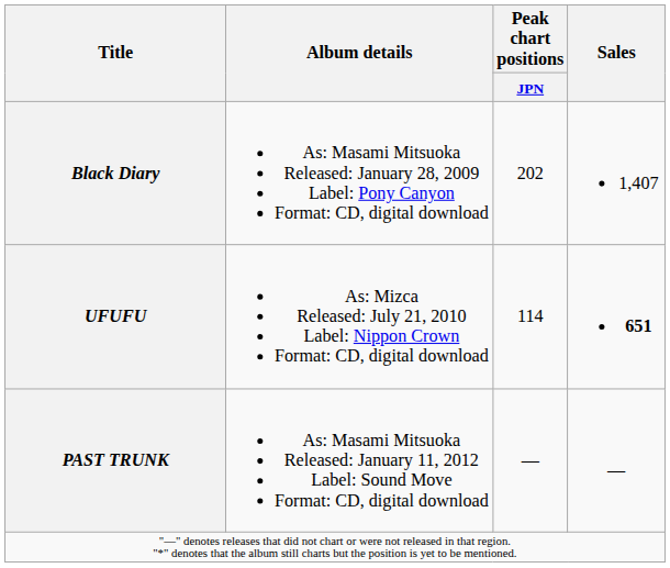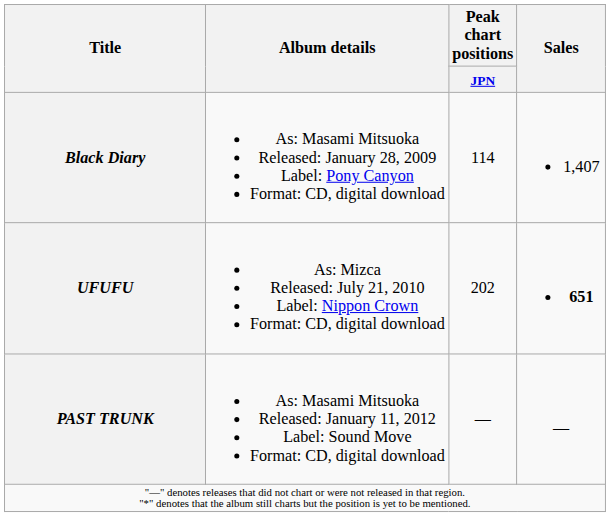 <table class="wikitable plainrowheaders" style="text-align:center;" border="1">
 <tr>
 <th scope="col" rowspan="2" style="width:12em;">Title</th>
 <th scope="col" rowspan="2">Album details</th>
 <th scope="col">Peak chart positions</th>
 <th scope="col" rowspan=2 style="width:5em;">Sales</th>
 </tr>
 <tr>
 <th width="30"><small><a href='#'>JPN</a></small><br></th>
 </tr>
 <tr>
 <th scope="row"><em>Black Diary</em></th>
 <td><br><ul><li>As: Masami Mitsuoka</li><li>Released: January 28, 2009</li><li>Label: <a href='#'>Pony Canyon</a></li><li>Format: CD, digital download</li></ul></td>
-<td align="center">202</td>
+<td align="center">114</td>
 <td><br><ul><li>1,407</li></ul></td>
 </tr>
 <tr>
 <th scope="row"><em>UFUFU</em></th>
 <td><br><ul><li>As: Mizca</li><li>Released: July 21, 2010</li><li>Label: <a href='#'>Nippon Crown</a></li><li>Format: CD, digital download</li></ul></td>
-<td align="center">114</td>
+<td align="center">202</td>
 <td><strong><br><ul><li>651</li></ul></strong></td>
 </tr>
 <tr>
 <th scope="row"><em>PAST TRUNK</em></th>
 <td><br><ul><li>As: Masami Mitsuoka</li><li>Released: January 11, 2012</li><li>Label: Sound Move</li><li>Format: CD, digital download</li></ul></td>
 <td align="center">—</td>
 <td><br>—</td>
 </tr>
 <tr>
 <td colspan="14" style="text-align:center; font-size:8pt;">"—" denotes releases that did not chart or were not released in that region.<br>"*" denotes that the album still charts but the position is yet to be mentioned.</td>
 </tr>
 </table>
